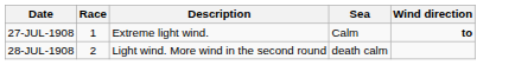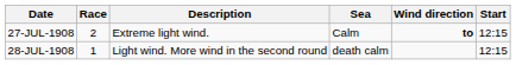 <table class="wikitable" style="text-align:right; font-size:90%">
 <tr>
 <th>Date</th>
 <th>Race</th>
 <th>Description</th>
 <th>Sea</th>
 <th>Wind direction</th>
+<th>Start</th>
 </tr>
 <tr>
 <td>27-JUL-1908</td>
-<td align=center>1</td>
+<td align=center>2</td>
 <td align=left>Extreme light wind.</td>
 <td align=left>Calm</td>
 <td><strong> to </strong></td>
+<td>12:15</td>
 </tr>
 <tr>
 <td>28-JUL-1908</td>
-<td align=center>2</td>
+<td align=center>1</td>
 <td align=left>Light wind. More wind in the second round</td>
 <td align=left>death calm</td>
 <td align=center></td>
+<td>12:15</td>
 </tr>
 </table>
